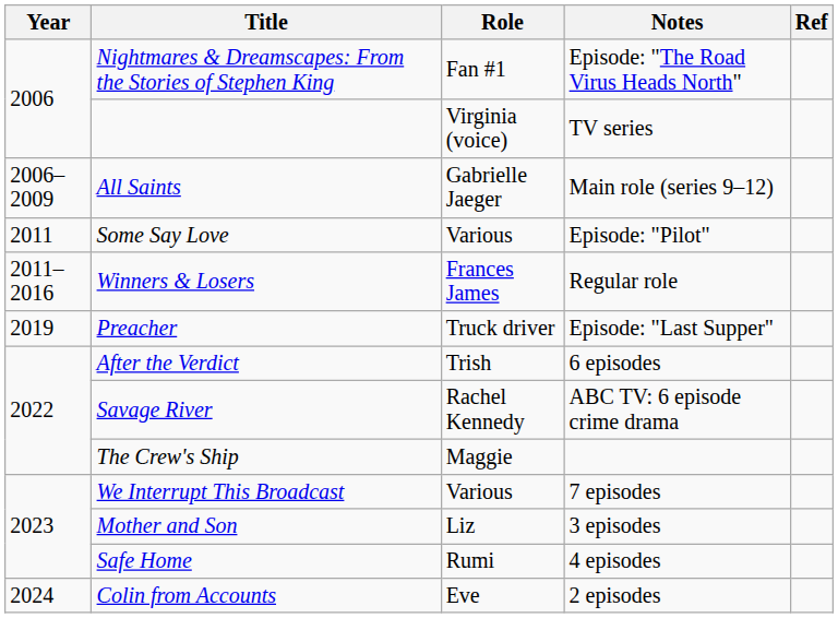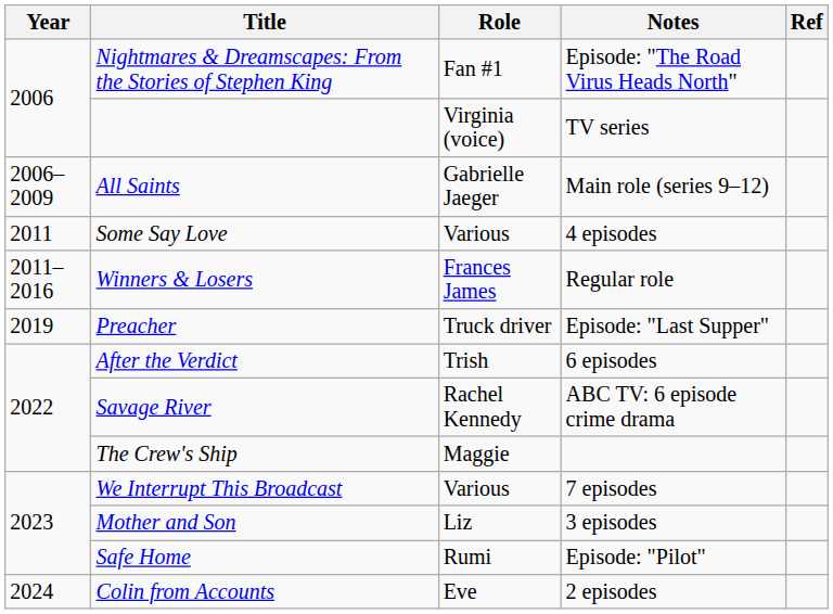 <table class="wikitable sortable">
 <tr>
 <th>Year</th>
 <th>Title</th>
 <th>Role</th>
 <th class="unsortable">Notes</th>
 <th>Ref</th>
 </tr>
 <tr>
 <td rowspan="2">2006</td>
 <td><em><a href='#'>Nightmares & Dreamscapes: From the Stories of Stephen King</a></em></td>
 <td>Fan #1</td>
 <td>Episode: "<a href='#'>The Road Virus Heads North</a>"</td>
 <td></td>
 </tr>
 <tr>
 <td><em></em></td>
 <td>Virginia (voice)</td>
 <td>TV series</td>
 <td></td>
 </tr>
 <tr>
 <td>2006–2009</td>
 <td><em><a href='#'>All Saints</a></em></td>
 <td>Gabrielle Jaeger</td>
 <td>Main role (series 9–12)</td>
 <td></td>
 </tr>
 <tr>
 <td>2011</td>
 <td><em>Some Say Love</em></td>
 <td>Various</td>
-<td>Episode: "Pilot"</td>
+<td>4 episodes</td>
 <td></td>
 </tr>
 <tr>
 <td>2011–2016</td>
 <td><em><a href='#'>Winners & Losers</a></em></td>
 <td><a href='#'>Frances James</a></td>
 <td>Regular role</td>
 <td></td>
 </tr>
 <tr>
 <td>2019</td>
 <td><em><a href='#'>Preacher</a></em></td>
 <td>Truck driver</td>
 <td>Episode: "Last Supper"</td>
 <td></td>
 </tr>
 <tr>
 <td rowspan="3">2022</td>
 <td><em><a href='#'>After the Verdict</a></em></td>
 <td>Trish</td>
 <td>6 episodes</td>
 <td></td>
 </tr>
 <tr>
 <td><em><a href='#'>Savage River</a></em></td>
 <td>Rachel Kennedy</td>
 <td>ABC TV:  6 episode crime drama</td>
 <td></td>
 </tr>
 <tr>
 <td><em>The Crew's Ship</em></td>
 <td>Maggie</td>
 <td></td>
 <td></td>
 </tr>
 <tr>
 <td rowspan="3">2023</td>
 <td><em><a href='#'>We Interrupt This Broadcast</a></em></td>
 <td>Various</td>
 <td>7 episodes</td>
 <td></td>
 </tr>
 <tr>
 <td><em><a href='#'>Mother and Son</a></em></td>
 <td>Liz</td>
 <td>3 episodes</td>
 <td></td>
 </tr>
 <tr>
 <td><em><a href='#'>Safe Home</a></em></td>
 <td>Rumi</td>
-<td>4 episodes</td>
+<td>Episode: "Pilot"</td>
 <td></td>
 </tr>
 <tr>
 <td>2024</td>
 <td><em><a href='#'>Colin from Accounts</a></em></td>
 <td>Eve</td>
 <td>2 episodes</td>
 <td></td>
 </tr>
 </table>
